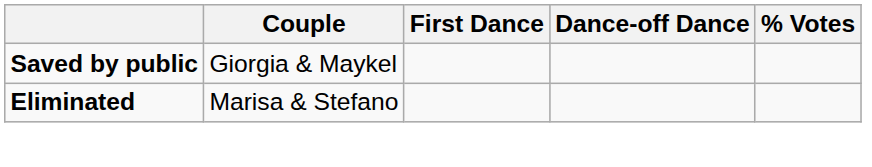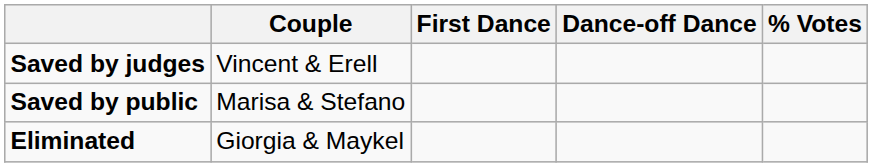 <table class="wikitable">
 <tr>
 <th></th>
 <th>Couple</th>
 <th>First Dance</th>
 <th>Dance-off Dance</th>
 <th>% Votes</th>
 </tr>
 <tr>
+<td><strong>Saved by judges</strong></td>
+<td>Vincent & Erell</td>
+<td></td>
+<td></td>
+<td></td>
+</tr>
+<tr>
 <td><strong>Saved by public</strong></td>
-<td>Giorgia & Maykel</td>
+<td>Marisa & Stefano</td>
 <td></td>
 <td></td>
 <td></td>
 </tr>
 <tr>
 <td><strong>Eliminated</strong></td>
-<td>Marisa & Stefano</td>
+<td>Giorgia & Maykel</td>
 <td></td>
 <td></td>
 <td></td>
 </tr>
 </table>
